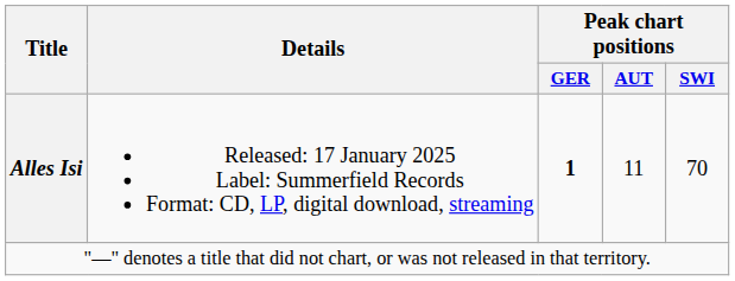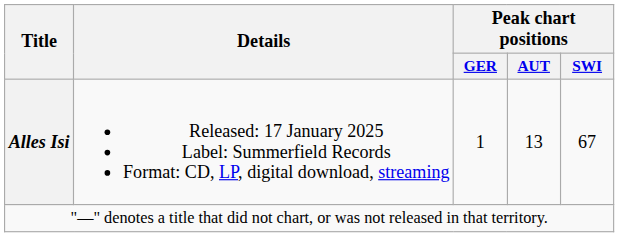 <table class="wikitable plainrowheaders" style="text-align:center">
 <tr>
 <th scope="col" rowspan="2">Title</th>
 <th scope="col" rowspan="2">Details</th>
 <th scope="col" colspan="3">Peak chart positions</th>
 </tr>
 <tr>
 <th scope="col" style="width:3em;font-size:85%"><a href='#'>GER</a><br></th>
 <th scope="col" style="width:3em;font-size:85%"><a href='#'>AUT</a><br></th>
 <th scope="col" style="width:3em;font-size:85%"><a href='#'>SWI</a><br></th>
 </tr>
 <tr>
 <th scope="row"><em>Alles Isi</em></th>
 <td><br><ul><li>Released: 17 January 2025</li><li>Label: Summerfield Records</li><li>Format: CD, <a href='#'>LP</a>, digital download, <a href='#'>streaming</a></li></ul></td>
-<td><strong>1</strong></td>
-<td>11</td>
-<td>70</td>
+<td>1</td>
+<td>13</td>
+<td>67</td>
 </tr>
 <tr>
 <td colspan="10" style="font-size:90%">"—" denotes a title that did not chart, or was not released in that territory.</td>
 </tr>
 </table>
